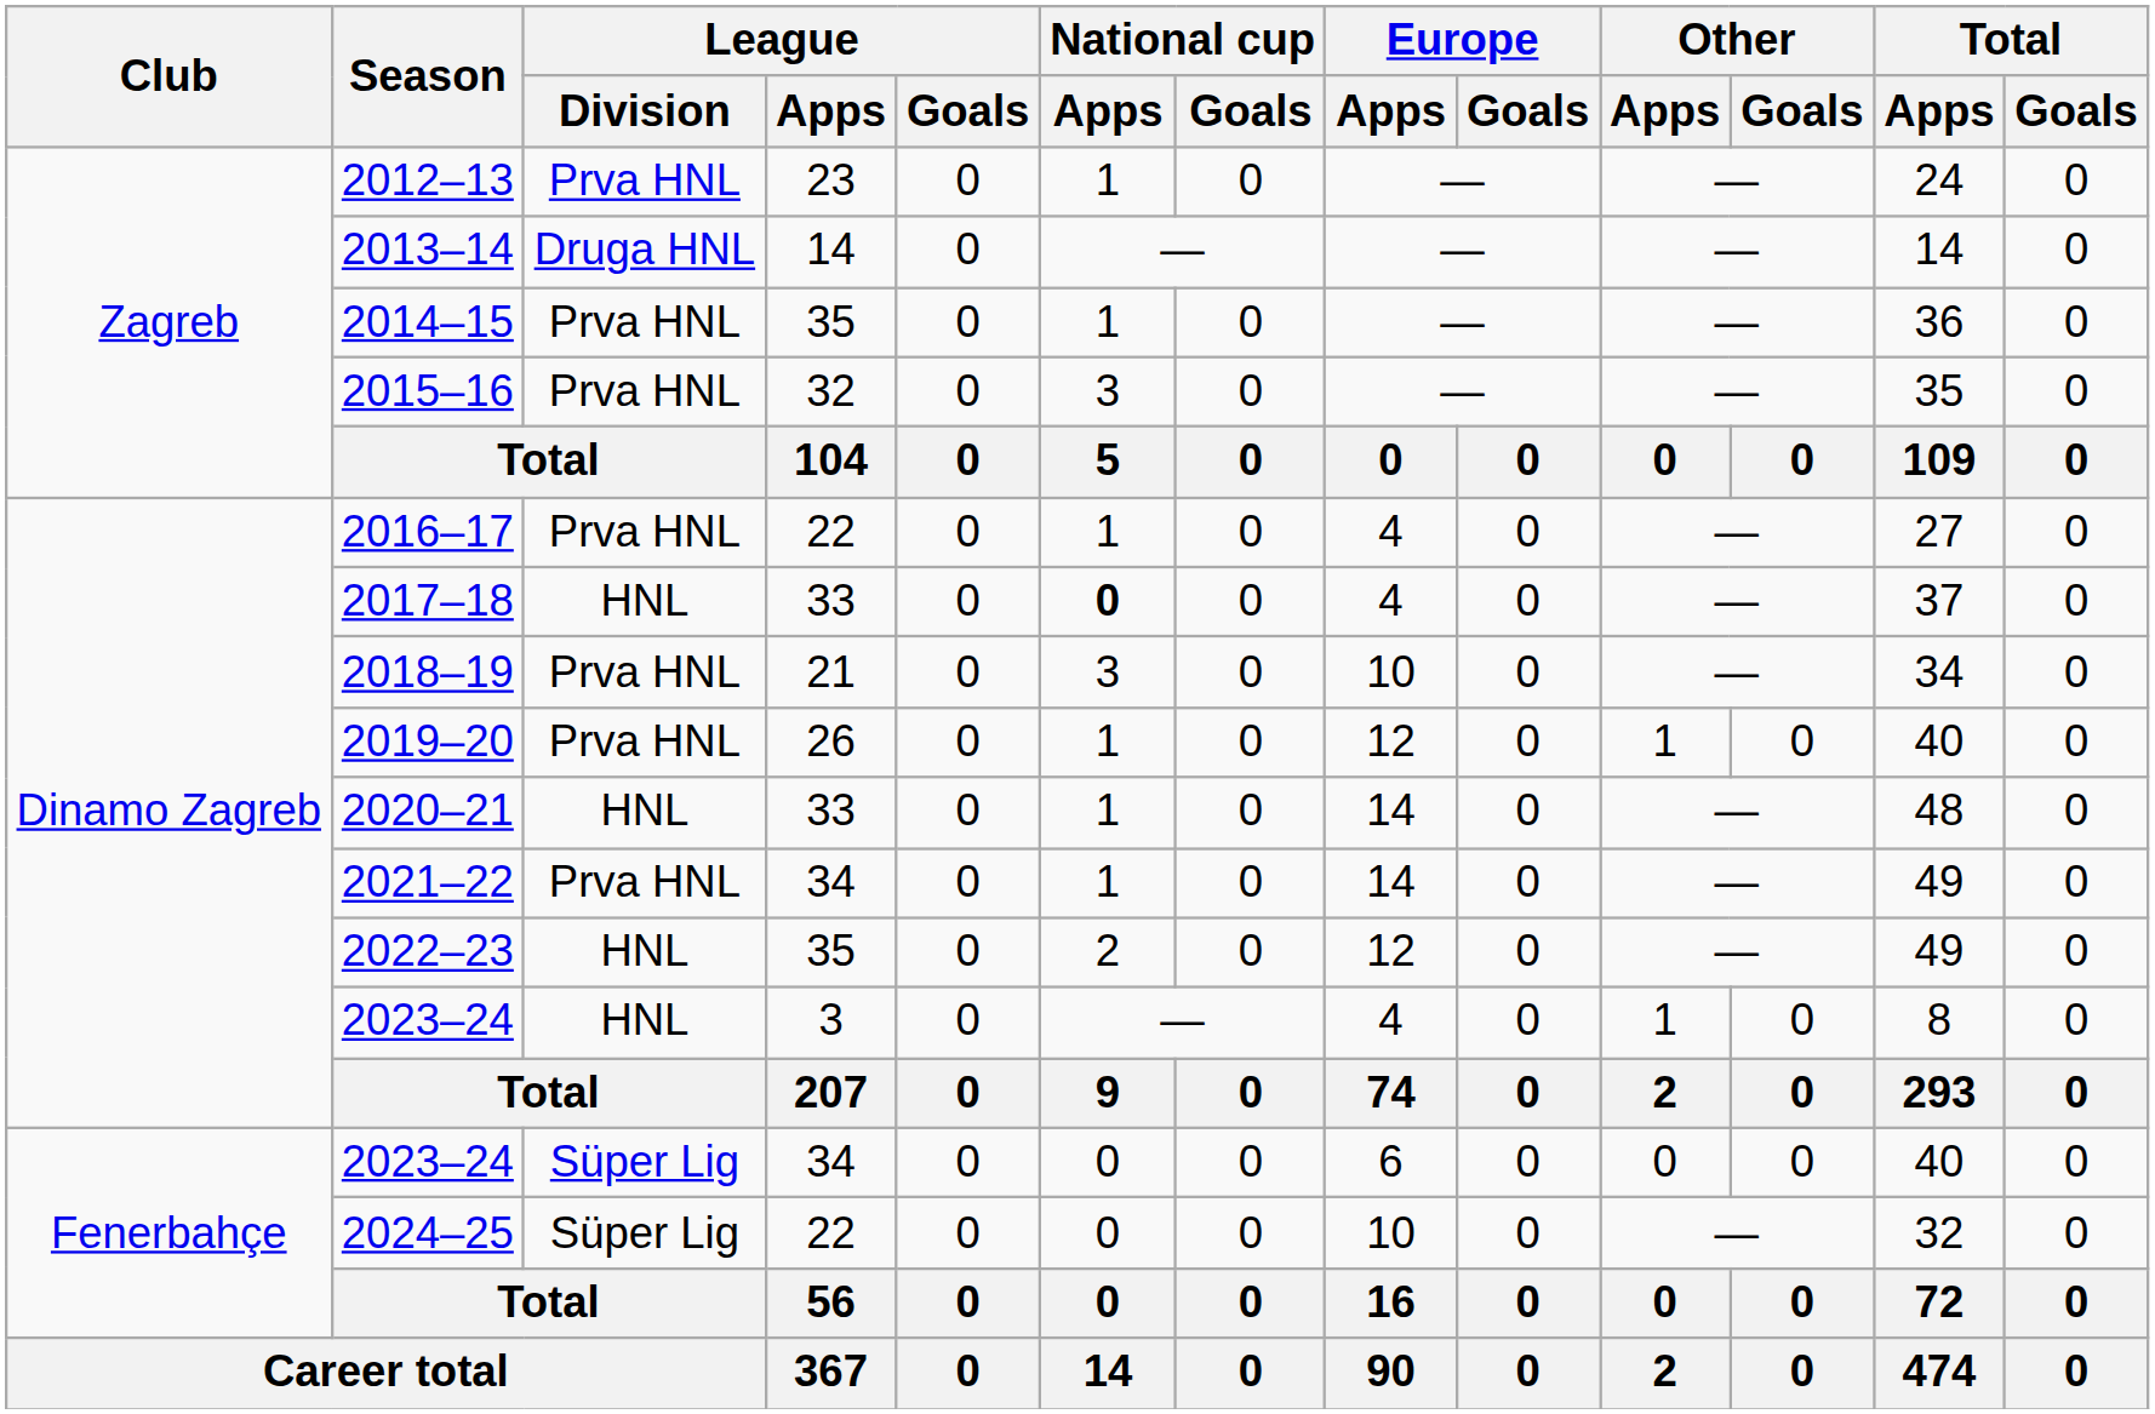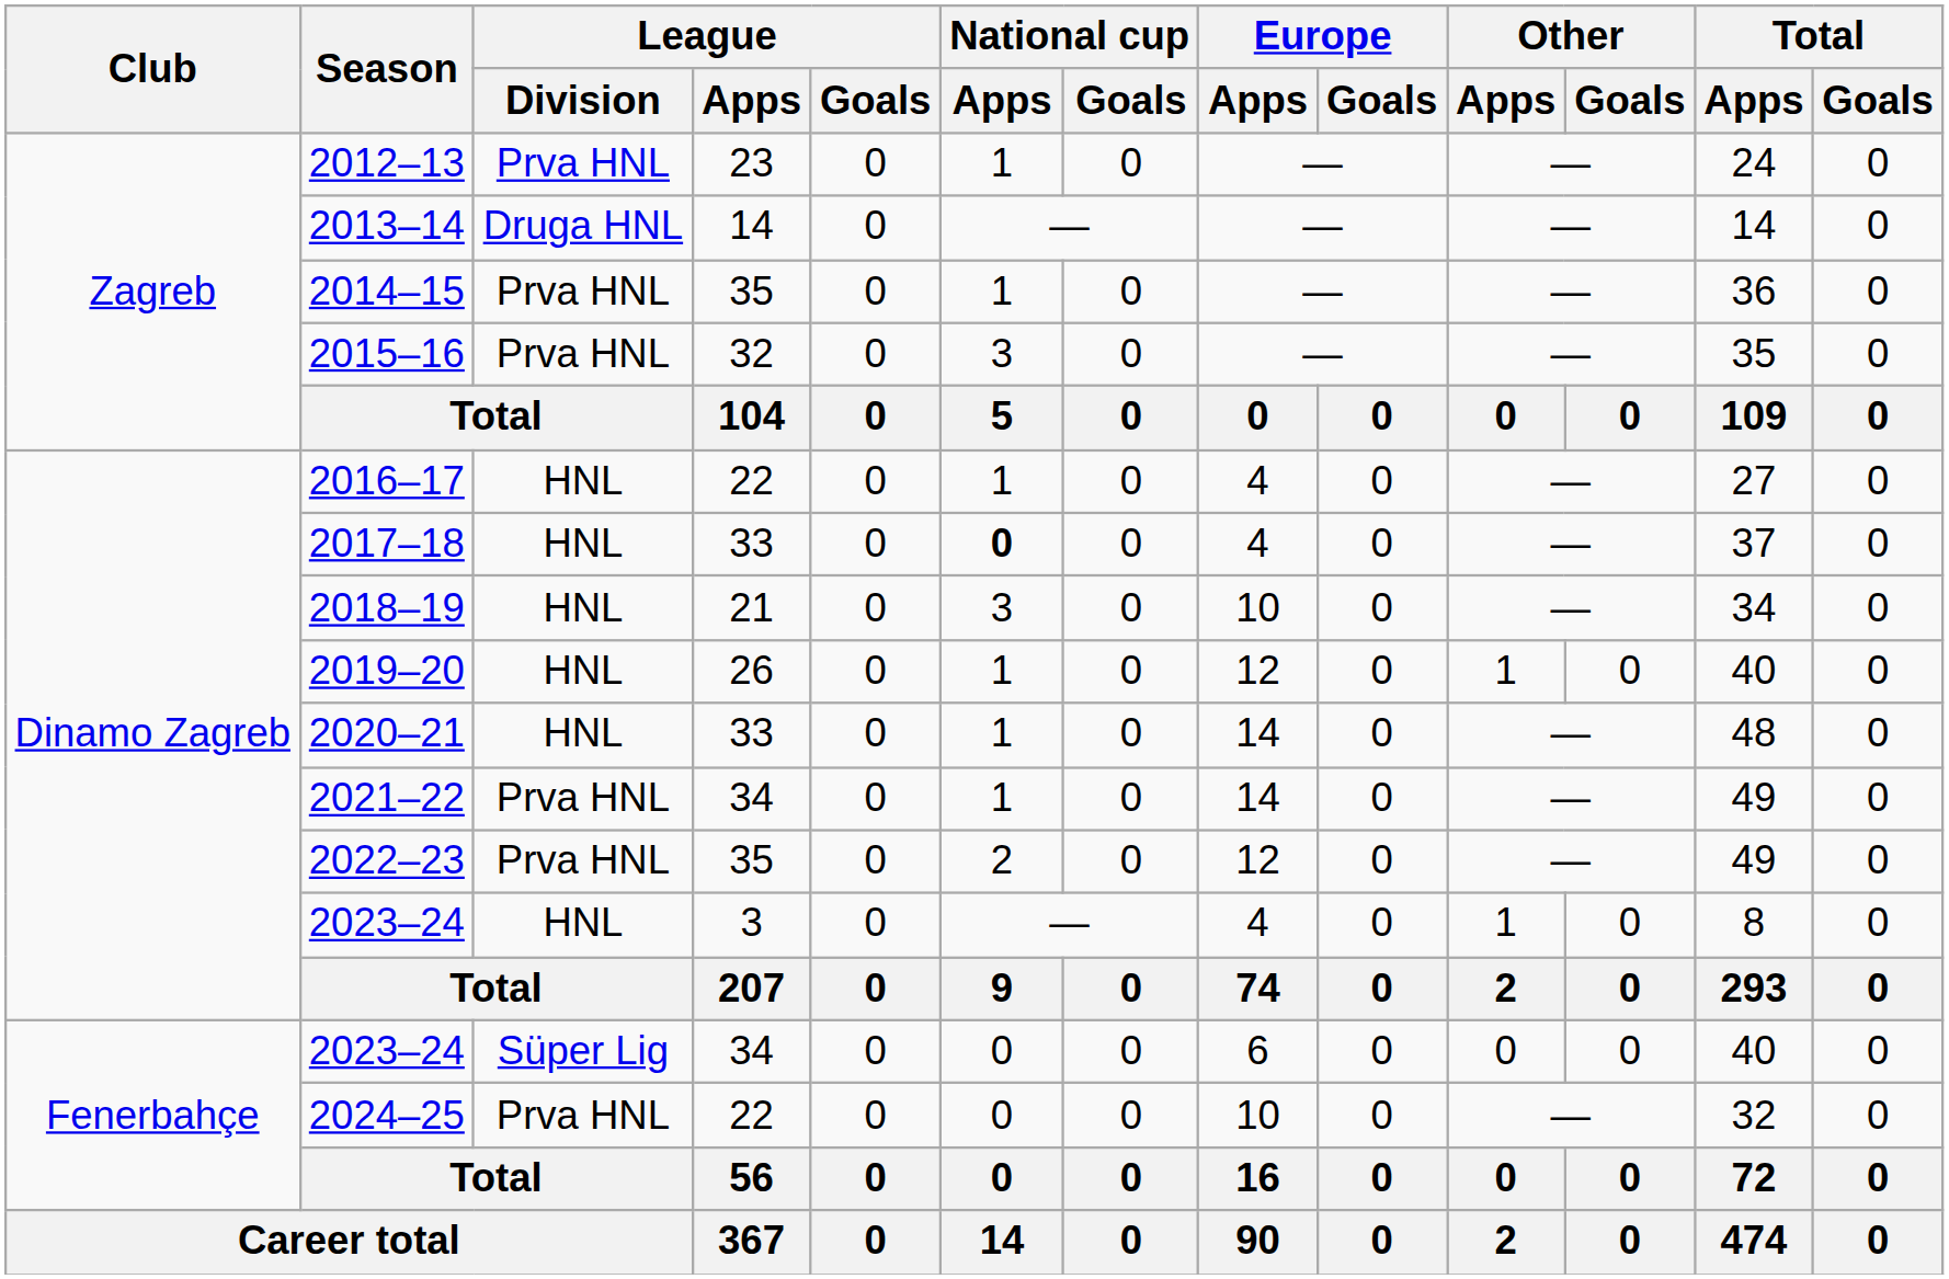 <table class="wikitable" style="text-align:center">
 <tr>
 <th rowspan="2">Club</th>
 <th rowspan="2">Season</th>
 <th colspan="3">League</th>
 <th colspan="2">National cup</th>
 <th colspan="2"><a href='#'>Europe</a></th>
 <th colspan="2">Other</th>
 <th colspan="2">Total</th>
 </tr>
 <tr>
 <th>Division</th>
 <th>Apps</th>
 <th>Goals</th>
 <th>Apps</th>
 <th>Goals</th>
 <th>Apps</th>
 <th>Goals</th>
 <th>Apps</th>
 <th>Goals</th>
 <th>Apps</th>
 <th>Goals</th>
 </tr>
 <tr>
 <td rowspan="5"><a href='#'>Zagreb</a></td>
 <td><a href='#'>2012–13</a></td>
 <td><a href='#'>Prva HNL</a></td>
 <td>23</td>
 <td>0</td>
 <td>1</td>
 <td>0</td>
 <td colspan="2">—</td>
 <td colspan="2">—</td>
 <td>24</td>
 <td>0</td>
 </tr>
 <tr>
 <td><a href='#'>2013–14</a></td>
 <td><a href='#'>Druga HNL</a></td>
 <td>14</td>
 <td>0</td>
 <td colspan="2">—</td>
 <td colspan="2">—</td>
 <td colspan="2">—</td>
 <td>14</td>
 <td>0</td>
 </tr>
 <tr>
 <td><a href='#'>2014–15</a></td>
 <td>Prva HNL</td>
 <td>35</td>
 <td>0</td>
 <td>1</td>
 <td>0</td>
 <td colspan="2">—</td>
 <td colspan="2">—</td>
 <td>36</td>
 <td>0</td>
 </tr>
 <tr>
 <td><a href='#'>2015–16</a></td>
 <td>Prva HNL</td>
 <td>32</td>
 <td>0</td>
 <td>3</td>
 <td>0</td>
 <td colspan="2">—</td>
 <td colspan="2">—</td>
 <td>35</td>
 <td>0</td>
 </tr>
 <tr>
 <th colspan="2">Total</th>
 <th>104</th>
 <th>0</th>
 <th>5</th>
 <th>0</th>
 <th>0</th>
 <th>0</th>
 <th>0</th>
 <th>0</th>
 <th>109</th>
 <th>0</th>
 </tr>
 <tr>
 <td rowspan="9"><a href='#'>Dinamo Zagreb</a></td>
 <td><a href='#'>2016–17</a></td>
-<td>Prva HNL</td>
+<td>HNL</td>
 <td>22</td>
 <td>0</td>
 <td>1</td>
 <td>0</td>
 <td>4</td>
 <td>0</td>
 <td colspan="2">—</td>
 <td>27</td>
 <td>0</td>
 </tr>
 <tr>
 <td><a href='#'>2017–18</a></td>
 <td>HNL</td>
 <td>33</td>
 <td>0</td>
 <td><strong>0</strong></td>
 <td>0</td>
 <td>4</td>
 <td>0</td>
 <td colspan="2">—</td>
 <td>37</td>
 <td>0</td>
 </tr>
 <tr>
 <td><a href='#'>2018–19</a></td>
-<td>Prva HNL</td>
+<td>HNL</td>
 <td>21</td>
 <td>0</td>
 <td>3</td>
 <td>0</td>
 <td>10</td>
 <td>0</td>
 <td colspan="2">—</td>
 <td>34</td>
 <td>0</td>
 </tr>
 <tr>
 <td><a href='#'>2019–20</a></td>
-<td>Prva HNL</td>
+<td>HNL</td>
 <td>26</td>
 <td>0</td>
 <td>1</td>
 <td>0</td>
 <td>12</td>
 <td>0</td>
 <td>1</td>
 <td>0</td>
 <td>40</td>
 <td>0</td>
 </tr>
 <tr>
 <td><a href='#'>2020–21</a></td>
 <td>HNL</td>
 <td>33</td>
 <td>0</td>
 <td>1</td>
 <td>0</td>
 <td>14</td>
 <td>0</td>
 <td colspan="2">—</td>
 <td>48</td>
 <td>0</td>
 </tr>
 <tr>
 <td><a href='#'>2021–22</a></td>
 <td>Prva HNL</td>
 <td>34</td>
 <td>0</td>
 <td>1</td>
 <td>0</td>
 <td>14</td>
 <td>0</td>
 <td colspan="2">—</td>
 <td>49</td>
 <td>0</td>
 </tr>
 <tr>
 <td><a href='#'>2022–23</a></td>
-<td>HNL</td>
+<td>Prva HNL</td>
 <td>35</td>
 <td>0</td>
 <td>2</td>
 <td>0</td>
 <td>12</td>
 <td>0</td>
 <td colspan="2">—</td>
 <td>49</td>
 <td>0</td>
 </tr>
 <tr>
 <td><a href='#'>2023–24</a></td>
 <td>HNL</td>
 <td>3</td>
 <td>0</td>
 <td colspan="2">—</td>
 <td>4</td>
 <td>0</td>
 <td>1</td>
 <td>0</td>
 <td>8</td>
 <td>0</td>
 </tr>
 <tr>
 <th colspan="2">Total</th>
 <th>207</th>
 <th>0</th>
 <th>9</th>
 <th>0</th>
 <th>74</th>
 <th>0</th>
 <th>2</th>
 <th>0</th>
 <th>293</th>
 <th>0</th>
 </tr>
 <tr>
 <td rowspan="3"><a href='#'>Fenerbahçe</a></td>
 <td><a href='#'>2023–24</a></td>
 <td><a href='#'>Süper Lig</a></td>
 <td>34</td>
 <td>0</td>
 <td>0</td>
 <td>0</td>
 <td>6</td>
 <td>0</td>
 <td>0</td>
 <td>0</td>
 <td>40</td>
 <td>0</td>
 </tr>
 <tr>
 <td><a href='#'>2024–25</a></td>
-<td>Süper Lig</td>
+<td>Prva HNL</td>
 <td>22</td>
 <td>0</td>
 <td>0</td>
 <td>0</td>
 <td>10</td>
 <td>0</td>
 <td colspan="2">—</td>
 <td>32</td>
 <td>0</td>
 </tr>
 <tr>
 <th colspan="2">Total</th>
 <th>56</th>
 <th>0</th>
 <th>0</th>
 <th>0</th>
 <th>16</th>
 <th>0</th>
 <th>0</th>
 <th>0</th>
 <th>72</th>
 <th>0</th>
 </tr>
 <tr>
 <th colspan="3">Career total</th>
 <th>367</th>
 <th>0</th>
 <th>14</th>
 <th>0</th>
 <th>90</th>
 <th>0</th>
 <th>2</th>
 <th>0</th>
 <th>474</th>
 <th>0</th>
 </tr>
 </table>
